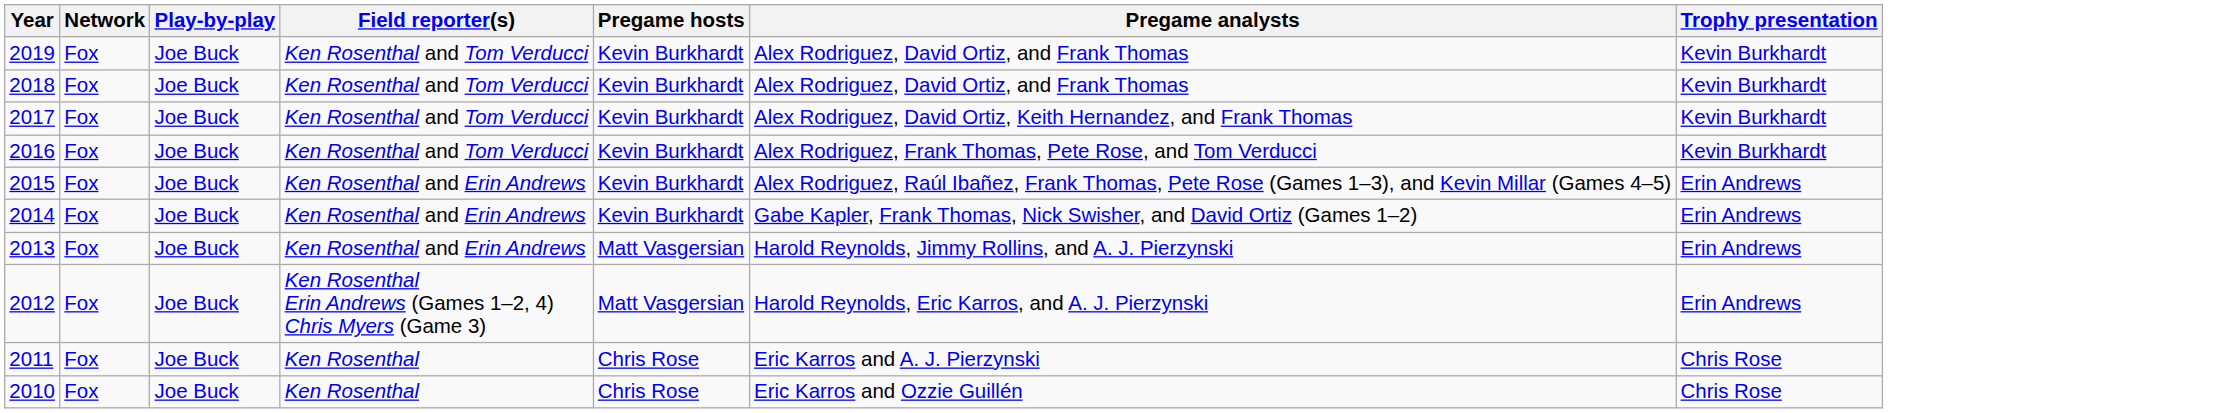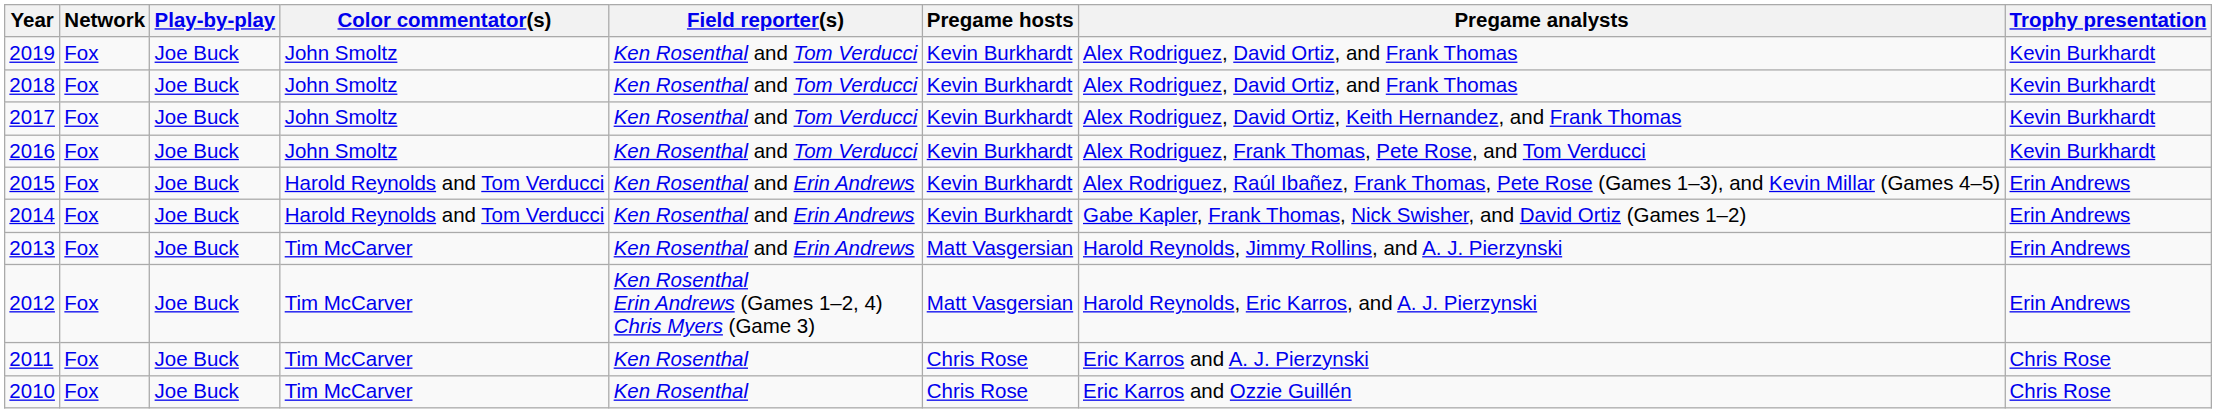 <table class="wikitable">
 <tr>
 <th>Year</th>
 <th>Network</th>
 <th><a href='#'>Play-by-play</a></th>
+<th><a href='#'>Color commentator</a>(s)</th>
 <th><a href='#'>Field reporter</a>(s)</th>
 <th>Pregame hosts</th>
 <th>Pregame analysts</th>
 <th><a href='#'>Trophy presentation</a></th>
 </tr>
 <tr>
 <td><a href='#'>2019</a></td>
 <td><a href='#'>Fox</a></td>
 <td><a href='#'>Joe Buck</a></td>
+<td><a href='#'>John Smoltz</a></td>
 <td><em><a href='#'>Ken Rosenthal</a></em> and <em><a href='#'>Tom Verducci</a></em></td>
 <td><a href='#'>Kevin Burkhardt</a></td>
 <td><a href='#'>Alex Rodriguez</a>, <a href='#'>David Ortiz</a>, and <a href='#'>Frank Thomas</a></td>
 <td><a href='#'>Kevin Burkhardt</a></td>
 </tr>
 <tr>
 <td><a href='#'>2018</a></td>
 <td><a href='#'>Fox</a></td>
 <td><a href='#'>Joe Buck</a></td>
+<td><a href='#'>John Smoltz</a></td>
 <td><em><a href='#'>Ken Rosenthal</a></em> and <em><a href='#'>Tom Verducci</a></em></td>
 <td><a href='#'>Kevin Burkhardt</a></td>
 <td><a href='#'>Alex Rodriguez</a>, <a href='#'>David Ortiz</a>, and <a href='#'>Frank Thomas</a></td>
 <td><a href='#'>Kevin Burkhardt</a></td>
 </tr>
 <tr>
 <td><a href='#'>2017</a></td>
 <td><a href='#'>Fox</a></td>
 <td><a href='#'>Joe Buck</a></td>
+<td><a href='#'>John Smoltz</a></td>
 <td><em><a href='#'>Ken Rosenthal</a></em> and <em><a href='#'>Tom Verducci</a></em></td>
 <td><a href='#'>Kevin Burkhardt</a></td>
 <td><a href='#'>Alex Rodriguez</a>, <a href='#'>David Ortiz</a>, <a href='#'>Keith Hernandez</a>, and <a href='#'>Frank Thomas</a></td>
 <td><a href='#'>Kevin Burkhardt</a></td>
 </tr>
 <tr>
 <td><a href='#'>2016</a></td>
 <td><a href='#'>Fox</a></td>
 <td><a href='#'>Joe Buck</a></td>
+<td><a href='#'>John Smoltz</a></td>
 <td><em><a href='#'>Ken Rosenthal</a></em> and <em><a href='#'>Tom Verducci</a></em></td>
 <td><a href='#'>Kevin Burkhardt</a></td>
 <td><a href='#'>Alex Rodriguez</a>, <a href='#'>Frank Thomas</a>, <a href='#'>Pete Rose</a>, and <a href='#'>Tom Verducci</a></td>
 <td><a href='#'>Kevin Burkhardt</a></td>
 </tr>
 <tr>
 <td><a href='#'>2015</a></td>
 <td><a href='#'>Fox</a></td>
 <td><a href='#'>Joe Buck</a></td>
+<td><a href='#'>Harold Reynolds</a> and <a href='#'>Tom Verducci</a></td>
 <td><em><a href='#'>Ken Rosenthal</a></em> and <em><a href='#'>Erin Andrews</a></em></td>
 <td><a href='#'>Kevin Burkhardt</a></td>
 <td><a href='#'>Alex Rodriguez</a>, <a href='#'>Raúl Ibañez</a>, <a href='#'>Frank Thomas</a>, <a href='#'>Pete Rose</a> (Games 1–3), and <a href='#'>Kevin Millar</a> (Games 4–5)</td>
 <td><a href='#'>Erin Andrews</a></td>
 </tr>
 <tr>
 <td><a href='#'>2014</a></td>
 <td><a href='#'>Fox</a></td>
 <td><a href='#'>Joe Buck</a></td>
+<td><a href='#'>Harold Reynolds</a> and <a href='#'>Tom Verducci</a></td>
 <td><em><a href='#'>Ken Rosenthal</a></em> and <em><a href='#'>Erin Andrews</a></em></td>
 <td><a href='#'>Kevin Burkhardt</a></td>
 <td><a href='#'>Gabe Kapler</a>, <a href='#'>Frank Thomas</a>, <a href='#'>Nick Swisher</a>, and <a href='#'>David Ortiz</a> (Games 1–2)</td>
 <td><a href='#'>Erin Andrews</a></td>
 </tr>
 <tr>
 <td><a href='#'>2013</a></td>
 <td><a href='#'>Fox</a></td>
 <td><a href='#'>Joe Buck</a></td>
+<td><a href='#'>Tim McCarver</a></td>
 <td><em><a href='#'>Ken Rosenthal</a></em> and <em><a href='#'>Erin Andrews</a></em></td>
 <td><a href='#'>Matt Vasgersian</a></td>
 <td><a href='#'>Harold Reynolds</a>, <a href='#'>Jimmy Rollins</a>, and <a href='#'>A. J. Pierzynski</a></td>
 <td><a href='#'>Erin Andrews</a></td>
 </tr>
 <tr>
 <td><a href='#'>2012</a></td>
 <td><a href='#'>Fox</a></td>
 <td><a href='#'>Joe Buck</a></td>
+<td><a href='#'>Tim McCarver</a></td>
 <td><em><a href='#'>Ken Rosenthal</a></em><br><em><a href='#'>Erin Andrews</a></em> (Games 1–2, 4)<br><em><a href='#'>Chris Myers</a></em> (Game 3)</td>
 <td><a href='#'>Matt Vasgersian</a></td>
 <td><a href='#'>Harold Reynolds</a>, <a href='#'>Eric Karros</a>, and <a href='#'>A. J. Pierzynski</a></td>
 <td><a href='#'>Erin Andrews</a></td>
 </tr>
 <tr>
 <td><a href='#'>2011</a></td>
 <td><a href='#'>Fox</a></td>
 <td><a href='#'>Joe Buck</a></td>
+<td><a href='#'>Tim McCarver</a></td>
 <td><em><a href='#'>Ken Rosenthal</a></em></td>
 <td><a href='#'>Chris Rose</a></td>
 <td><a href='#'>Eric Karros</a> and <a href='#'>A. J. Pierzynski</a></td>
 <td><a href='#'>Chris Rose</a></td>
 </tr>
 <tr>
 <td><a href='#'>2010</a></td>
 <td><a href='#'>Fox</a></td>
 <td><a href='#'>Joe Buck</a></td>
+<td><a href='#'>Tim McCarver</a></td>
 <td><em><a href='#'>Ken Rosenthal</a></em></td>
 <td><a href='#'>Chris Rose</a></td>
 <td><a href='#'>Eric Karros</a> and <a href='#'>Ozzie Guillén</a></td>
 <td><a href='#'>Chris Rose</a></td>
 </tr>
 </table>
